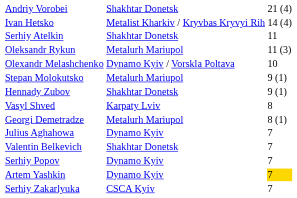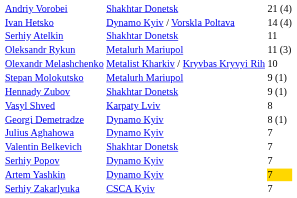 <table>
 <tr>
 <td align="left"> <a href='#'>Andriy Vorobei</a></td>
 <td align="left"><a href='#'>Shakhtar Donetsk</a></td>
 <td>21 (4)</td>
 </tr>
 <tr>
 <td align="left"> <a href='#'>Ivan Hetsko</a></td>
-<td align="left"><a href='#'>Metalist Kharkiv</a> / <a href='#'>Kryvbas Kryvyi Rih</a></td>
+<td align="left"><a href='#'>Dynamo Kyiv</a> / <a href='#'>Vorskla Poltava</a></td>
 <td>14 (4)</td>
 </tr>
 <tr>
 <td align="left"> <a href='#'>Serhiy Atelkin</a></td>
 <td align="left"><a href='#'>Shakhtar Donetsk</a></td>
 <td>11</td>
 </tr>
 <tr>
 <td align="left"> <a href='#'>Oleksandr Rykun</a></td>
 <td align="left"><a href='#'>Metalurh Mariupol</a></td>
 <td>11 (3)</td>
 </tr>
 <tr>
 <td align="left"> <a href='#'>Olexandr Melashchenko</a></td>
-<td align="left"><a href='#'>Dynamo Kyiv</a> / <a href='#'>Vorskla Poltava</a></td>
+<td align="left"><a href='#'>Metalist Kharkiv</a> / <a href='#'>Kryvbas Kryvyi Rih</a></td>
 <td>10</td>
 </tr>
 <tr>
 <td align="left"> <a href='#'>Stepan Molokutsko</a></td>
 <td align="left"><a href='#'>Metalurh Mariupol</a></td>
 <td>9 (1)</td>
 </tr>
 <tr>
 <td align="left"> <a href='#'>Hennady Zubov</a></td>
 <td align="left"><a href='#'>Shakhtar Donetsk</a></td>
 <td>9 (1)</td>
 </tr>
 <tr>
 <td align="left"> <a href='#'>Vasyl Shved</a></td>
 <td align="left"><a href='#'>Karpaty Lviv</a></td>
 <td>8</td>
 </tr>
 <tr>
 <td align="left"> <a href='#'>Georgi Demetradze</a></td>
-<td align="left"><a href='#'>Metalurh Mariupol</a></td>
+<td align="left"><a href='#'>Dynamo Kyiv</a></td>
 <td>8 (1)</td>
 </tr>
 <tr>
 <td align="left"> <a href='#'>Julius Aghahowa</a></td>
 <td align="left"><a href='#'>Dynamo Kyiv</a></td>
 <td>7</td>
 </tr>
 <tr>
 <td align="left"> <a href='#'>Valentin Belkevich</a></td>
 <td align="left"><a href='#'>Shakhtar Donetsk</a></td>
 <td>7</td>
 </tr>
 <tr>
 <td align="left"> <a href='#'>Serhiy Popov</a></td>
 <td align="left"><a href='#'>Dynamo Kyiv</a></td>
 <td>7</td>
 </tr>
 <tr>
 <td align="left"> <a href='#'>Artem Yashkin</a></td>
 <td align="left"><a href='#'>Dynamo Kyiv</a></td>
 <td style="background: gold;">7</td>
 </tr>
 <tr>
 <td align="left"> <a href='#'>Serhiy Zakarlyuka</a></td>
 <td align="left"><a href='#'>CSCA Kyiv</a></td>
 <td>7</td>
 </tr>
 </table>
